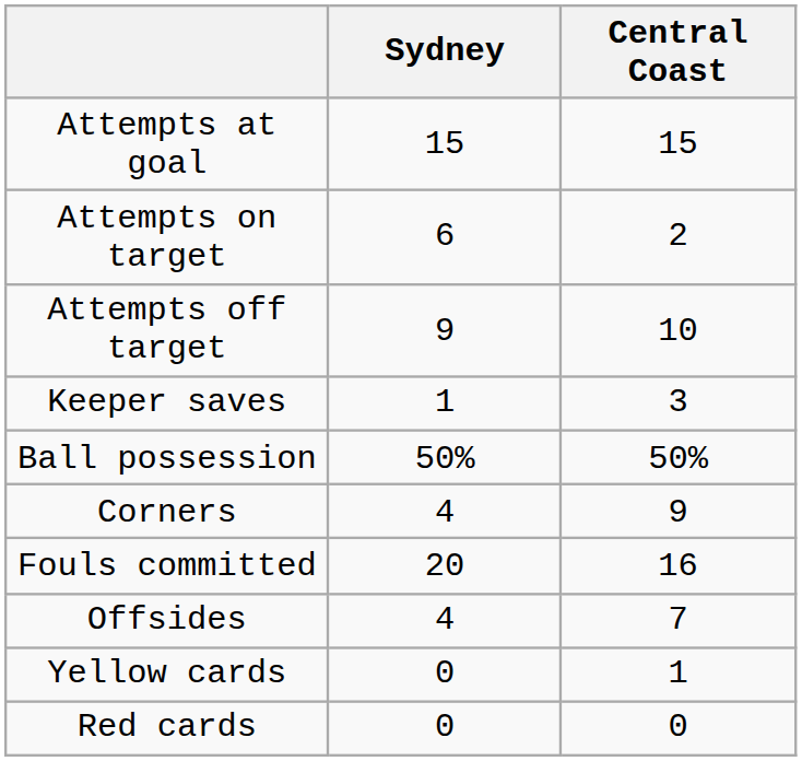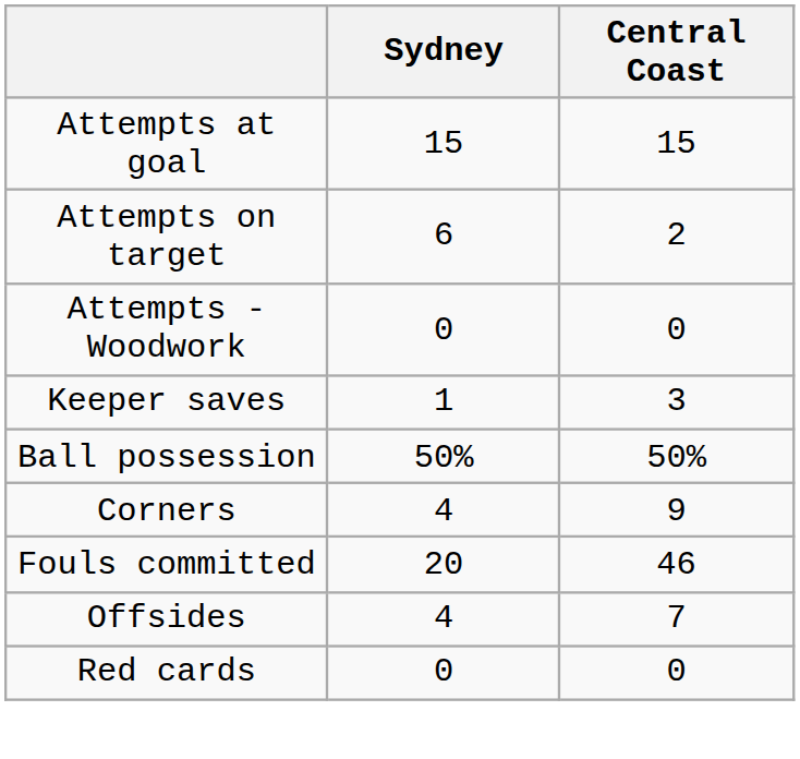 <table class="wikitable" style="text-align: center">
 <tr>
 <th width=120></th>
 <th width=85>Sydney</th>
 <th width=85>Central Coast</th>
 </tr>
 <tr>
 <td>Attempts at goal</td>
 <td>15</td>
 <td>15</td>
 </tr>
 <tr>
 <td>Attempts on target</td>
 <td>6</td>
 <td>2</td>
 </tr>
 <tr>
-<td>Attempts off target</td>
-<td>9</td>
-<td>10</td>
+<td>Attempts - Woodwork</td>
+<td>0</td>
+<td>0</td>
 </tr>
 <tr>
 <td>Keeper saves</td>
 <td>1</td>
 <td>3</td>
 </tr>
 <tr>
 <td>Ball possession</td>
 <td>50%</td>
 <td>50%</td>
 </tr>
 <tr>
 <td>Corners</td>
 <td>4</td>
 <td>9</td>
 </tr>
 <tr>
 <td>Fouls committed</td>
 <td>20</td>
-<td>16</td>
+<td>46</td>
 </tr>
 <tr>
 <td>Offsides</td>
 <td>4</td>
 <td>7</td>
 </tr>
 <tr>
-<td>Yellow cards</td>
-<td>0</td>
-<td>1</td>
-</tr>
-<tr>
 <td>Red cards</td>
 <td>0</td>
 <td>0</td>
 </tr>
 </table>
